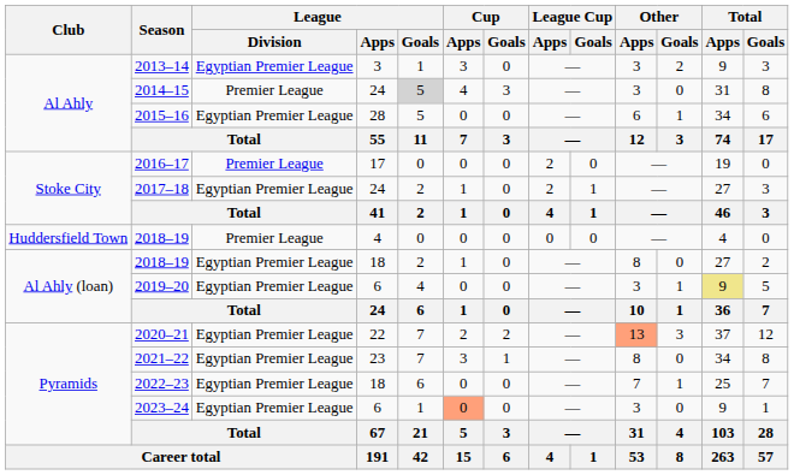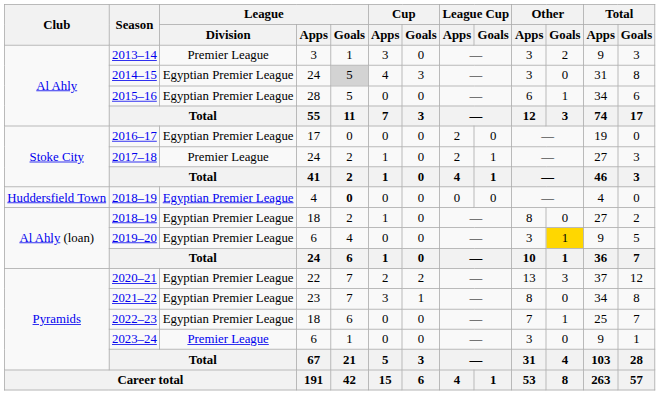 <table class=wikitable style="text-align: center;">
 <tr>
 <th rowspan=2>Club</th>
 <th rowspan=2>Season</th>
 <th colspan=3>League</th>
 <th colspan=2>Cup</th>
 <th colspan=2>League Cup</th>
 <th colspan=2>Other</th>
 <th colspan=2>Total</th>
 </tr>
 <tr>
 <th>Division</th>
 <th>Apps</th>
 <th>Goals</th>
 <th>Apps</th>
 <th>Goals</th>
 <th>Apps</th>
 <th>Goals</th>
 <th>Apps</th>
 <th>Goals</th>
 <th>Apps</th>
 <th>Goals</th>
 </tr>
 <tr>
 <td rowspan=4><a href='#'>Al Ahly</a></td>
 <td><a href='#'>2013–14</a></td>
-<td><a href='#'>Egyptian Premier League</a></td>
+<td>Premier League</td>
 <td>3</td>
 <td>1</td>
 <td>3</td>
 <td>0</td>
 <td colspan="2">—</td>
 <td>3</td>
 <td>2</td>
 <td>9</td>
 <td>3</td>
 </tr>
 <tr>
 <td><a href='#'>2014–15</a></td>
-<td>Premier League</td>
+<td>Egyptian Premier League</td>
 <td>24</td>
 <td style="background: lightgrey;">5</td>
 <td>4</td>
 <td>3</td>
 <td colspan="2">—</td>
 <td>3</td>
 <td>0</td>
 <td>31</td>
 <td>8</td>
 </tr>
 <tr>
 <td><a href='#'>2015–16</a></td>
 <td>Egyptian Premier League</td>
 <td>28</td>
 <td>5</td>
 <td>0</td>
 <td>0</td>
 <td colspan="2">—</td>
 <td>6</td>
 <td>1</td>
 <td>34</td>
 <td>6</td>
 </tr>
 <tr>
 <th colspan=2>Total</th>
 <th>55</th>
 <th>11</th>
 <th>7</th>
 <th>3</th>
 <th colspan="2">—</th>
 <th>12</th>
 <th>3</th>
 <th>74</th>
 <th>17</th>
 </tr>
 <tr>
 <td rowspan=3><a href='#'>Stoke City</a></td>
 <td><a href='#'>2016–17</a></td>
-<td><a href='#'>Premier League</a></td>
+<td>Egyptian Premier League</td>
 <td>17</td>
 <td>0</td>
 <td>0</td>
 <td>0</td>
 <td>2</td>
 <td>0</td>
 <td colspan="2">—</td>
 <td>19</td>
 <td>0</td>
 </tr>
 <tr>
 <td><a href='#'>2017–18</a></td>
-<td>Egyptian Premier League</td>
+<td>Premier League</td>
 <td>24</td>
 <td>2</td>
 <td>1</td>
 <td>0</td>
 <td>2</td>
 <td>1</td>
 <td colspan="2">—</td>
 <td>27</td>
 <td>3</td>
 </tr>
 <tr>
 <th colspan=2>Total</th>
 <th>41</th>
 <th>2</th>
 <th>1</th>
 <th>0</th>
 <th>4</th>
 <th>1</th>
 <th colspan="2">—</th>
 <th>46</th>
 <th>3</th>
 </tr>
 <tr>
 <td><a href='#'>Huddersfield Town</a></td>
 <td><a href='#'>2018–19</a></td>
-<td>Premier League</td>
+<td><a href='#'>Egyptian Premier League</a></td>
 <td>4</td>
-<td>0</td>
+<td><strong>0</strong></td>
 <td>0</td>
 <td>0</td>
 <td>0</td>
 <td>0</td>
 <td colspan="2">—</td>
 <td>4</td>
 <td>0</td>
 </tr>
 <tr>
 <td rowspan=3><a href='#'>Al Ahly</a> (loan)</td>
 <td><a href='#'>2018–19</a></td>
 <td>Egyptian Premier League</td>
 <td>18</td>
 <td>2</td>
 <td>1</td>
 <td>0</td>
 <td colspan="2">—</td>
 <td>8</td>
 <td>0</td>
 <td>27</td>
 <td>2</td>
 </tr>
 <tr>
 <td><a href='#'>2019–20</a></td>
 <td>Egyptian Premier League</td>
 <td>6</td>
 <td>4</td>
 <td>0</td>
 <td>0</td>
 <td colspan="2">—</td>
 <td>3</td>
-<td>1</td>
-<td style="background: khaki;">9</td>
+<td style="background: gold;">1</td>
+<td>9</td>
 <td>5</td>
 </tr>
 <tr>
 <th colspan=2>Total</th>
 <th>24</th>
 <th>6</th>
 <th>1</th>
 <th>0</th>
 <th colspan="2">—</th>
 <th>10</th>
 <th>1</th>
 <th>36</th>
 <th>7</th>
 </tr>
 <tr>
 <td rowspan=5><a href='#'>Pyramids</a></td>
 <td><a href='#'>2020–21</a></td>
 <td>Egyptian Premier League</td>
 <td>22</td>
 <td>7</td>
 <td>2</td>
 <td>2</td>
 <td colspan="2">—</td>
-<td style="background: lightsalmon;">13</td>
+<td>13</td>
 <td>3</td>
 <td>37</td>
 <td>12</td>
 </tr>
 <tr>
 <td><a href='#'>2021–22</a></td>
 <td>Egyptian Premier League</td>
 <td>23</td>
 <td>7</td>
 <td>3</td>
 <td>1</td>
 <td colspan="2">—</td>
 <td>8</td>
 <td>0</td>
 <td>34</td>
 <td>8</td>
 </tr>
 <tr>
 <td><a href='#'>2022–23</a></td>
 <td>Egyptian Premier League</td>
 <td>18</td>
 <td>6</td>
 <td>0</td>
 <td>0</td>
 <td colspan="2">—</td>
 <td>7</td>
 <td>1</td>
 <td>25</td>
 <td>7</td>
 </tr>
 <tr>
 <td><a href='#'>2023–24</a></td>
-<td>Egyptian Premier League</td>
+<td><a href='#'>Premier League</a></td>
 <td>6</td>
 <td>1</td>
-<td style="background: lightsalmon;">0</td>
+<td>0</td>
 <td>0</td>
 <td colspan="2">—</td>
 <td>3</td>
 <td>0</td>
 <td>9</td>
 <td>1</td>
 </tr>
 <tr>
 <th colspan=2>Total</th>
 <th>67</th>
 <th>21</th>
 <th>5</th>
 <th>3</th>
 <th colspan="2">—</th>
 <th>31</th>
 <th>4</th>
 <th>103</th>
 <th>28</th>
 </tr>
 <tr>
 <th colspan=3>Career total</th>
 <th>191</th>
 <th>42</th>
 <th>15</th>
 <th>6</th>
 <th>4</th>
 <th>1</th>
 <th>53</th>
 <th>8</th>
 <th>263</th>
 <th>57</th>
 </tr>
 </table>
